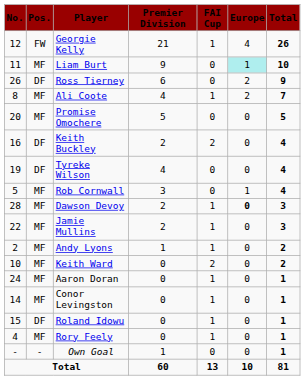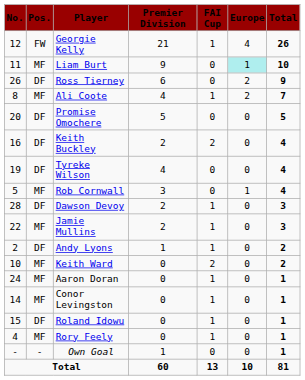 <table class="wikitable" style="text-align:center;width:65%;">
 <tr>
 <th style=background:#990000;color:#000000>No.</th>
 <th style=background:#990000;color:#000000>Pos.</th>
 <th style=background:#990000;color:#000000>Player</th>
 <th style=background:#990000;color:#000000>Premier Division</th>
 <th style=background:#990000;color:#000000>FAI Cup</th>
 <th style=background:#990000;color:#000000>Europe</th>
 <th style=background:#990000;color:#000000>Total</th>
 </tr>
 <tr>
 <td>12</td>
 <td>FW</td>
 <td align=left> <a href='#'>Georgie Kelly</a></td>
 <td>21</td>
 <td>1</td>
 <td>4</td>
 <td><strong>26</strong></td>
 </tr>
 <tr>
 <td>11</td>
 <td>MF</td>
 <td align=left> <a href='#'>Liam Burt</a></td>
 <td>9</td>
 <td>0</td>
 <td style="background: paleturquoise;">1</td>
 <td><strong>10</strong></td>
 </tr>
 <tr>
 <td>26</td>
 <td>DF</td>
 <td align=left> <a href='#'>Ross Tierney</a></td>
 <td>6</td>
 <td>0</td>
 <td>2</td>
 <td><strong>9</strong></td>
 </tr>
 <tr>
 <td>8</td>
 <td>MF</td>
 <td align=left> <a href='#'>Ali Coote</a></td>
 <td>4</td>
 <td>1</td>
 <td>2</td>
 <td><strong>7</strong></td>
 </tr>
 <tr>
 <td>20</td>
-<td>MF</td>
+<td>DF</td>
 <td align=left> <a href='#'>Promise Omochere</a></td>
 <td>5</td>
 <td>0</td>
 <td>0</td>
 <td><strong>5</strong></td>
 </tr>
 <tr>
 <td>16</td>
 <td>DF</td>
 <td align=left> <a href='#'>Keith Buckley</a></td>
 <td>2</td>
 <td>2</td>
 <td>0</td>
 <td><strong>4</strong></td>
 </tr>
 <tr>
 <td>19</td>
 <td>DF</td>
 <td align=left> <a href='#'>Tyreke Wilson</a></td>
 <td>4</td>
 <td>0</td>
 <td>0</td>
 <td><strong>4</strong></td>
 </tr>
 <tr>
 <td>5</td>
 <td>MF</td>
 <td align=left> <a href='#'>Rob Cornwall</a></td>
 <td>3</td>
 <td>0</td>
 <td>1</td>
 <td><strong>4</strong></td>
 </tr>
 <tr>
 <td>28</td>
-<td>MF</td>
+<td>DF</td>
 <td align=left> <a href='#'>Dawson Devoy</a></td>
 <td>2</td>
 <td>1</td>
-<td><strong>0</strong></td>
+<td>0</td>
 <td><strong>3</strong></td>
 </tr>
 <tr>
 <td>22</td>
 <td>MF</td>
 <td align=left> <a href='#'>Jamie Mullins</a></td>
 <td>2</td>
 <td>1</td>
 <td>0</td>
 <td><strong>3</strong></td>
 </tr>
 <tr>
 <td>2</td>
-<td>MF</td>
+<td>DF</td>
 <td align=left> <a href='#'>Andy Lyons</a></td>
 <td>1</td>
 <td>1</td>
 <td>0</td>
 <td><strong>2</strong></td>
 </tr>
 <tr>
 <td>10</td>
 <td>MF</td>
 <td align=left> <a href='#'>Keith Ward</a></td>
 <td>0</td>
 <td>2</td>
 <td>0</td>
 <td><strong>2</strong></td>
 </tr>
 <tr>
 <td>24</td>
 <td>MF</td>
 <td align=left> Aaron Doran</td>
 <td>0</td>
 <td>1</td>
 <td>0</td>
 <td><strong>1</strong></td>
 </tr>
 <tr>
 <td>14</td>
 <td>MF</td>
 <td align=left> Conor Levingston</td>
 <td>0</td>
 <td>1</td>
 <td>0</td>
 <td><strong>1</strong></td>
 </tr>
 <tr>
 <td>15</td>
 <td>DF</td>
 <td align=left> <a href='#'>Roland Idowu</a></td>
 <td>0</td>
 <td>1</td>
 <td>0</td>
 <td><strong>1</strong></td>
 </tr>
 <tr>
 <td>4</td>
 <td>MF</td>
 <td align=left> <a href='#'>Rory Feely</a></td>
 <td>0</td>
 <td>1</td>
 <td>0</td>
 <td><strong>1</strong></td>
 </tr>
 <tr>
 <td>-</td>
 <td>-</td>
 <td><em>Own Goal</em></td>
 <td>1</td>
 <td>0</td>
 <td>0</td>
 <td><strong>1</strong></td>
 </tr>
 <tr>
 <td colspan=3><strong>Total</strong></td>
 <td><strong>60</strong></td>
 <td><strong>13</strong></td>
 <td><strong>10</strong></td>
 <td><strong>81</strong></td>
 </tr>
 </table>
